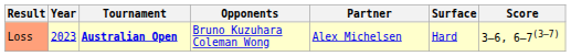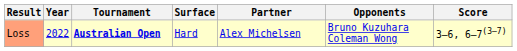 <table class="wikitable">
 <tr>
 <th>Result</th>
 <th>Year</th>
 <th style="width:130px">Tournament</th>
+<th>Surface</th>
+<th style="width:140px">Partner</th>
 <th style="width:140px">Opponents</th>
-<th style="width:140px">Partner</th>
-<th>Surface</th>
 <th style="width:100px" class="unsortable">Score</th>
 </tr>
 <tr style="background:#ffc;">
 <td bgcolor=FFA07A>Loss</td>
-<td><a href='#'>2023</a></td>
+<td><a href='#'>2022</a></td>
 <td><strong><a href='#'>Australian Open</a></strong></td>
+<td><a href='#'>Hard</a></td>
+<td> <a href='#'>Alex Michelsen</a></td>
 <td> <a href='#'>Bruno Kuzuhara</a><br> <a href='#'>Coleman Wong</a></td>
-<td> <a href='#'>Alex Michelsen</a></td>
-<td><a href='#'>Hard</a></td>
 <td>3–6, 6–7<sup>(3–7)</sup></td>
 </tr>
 </table>
